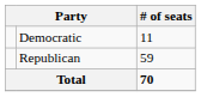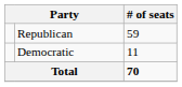 <table class="wikitable sortable">
 <tr>
 <th colspan="2" style="width:150px;">Party</th>
 <th># of seats</th>
 </tr>
 <tr>
 <td></td>
-<td>Democratic</td>
-<td>11</td>
+<td>Republican</td>
+<td>59</td>
 </tr>
 <tr>
 <td></td>
-<td>Republican</td>
-<td>59</td>
+<td>Democratic</td>
+<td>11</td>
 </tr>
 <tr>
 <th colspan=2>Total</th>
 <td><strong>70</strong></td>
 </tr>
 <tr>
 </tr>
 </table>
